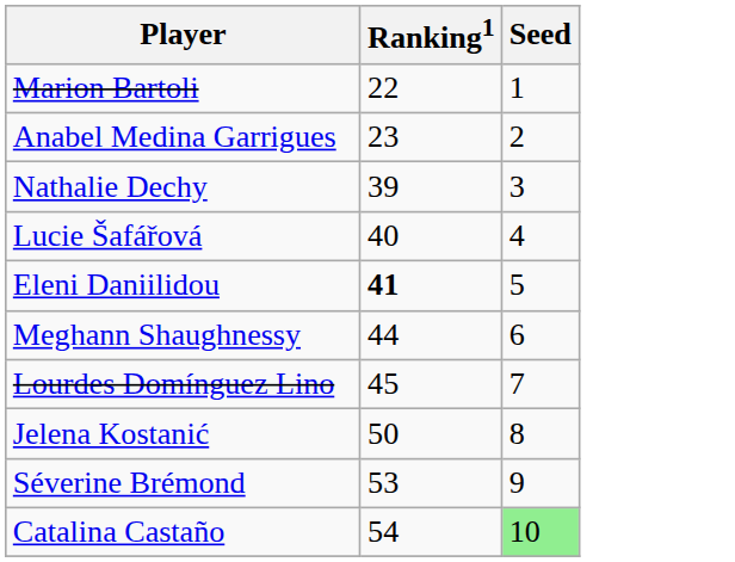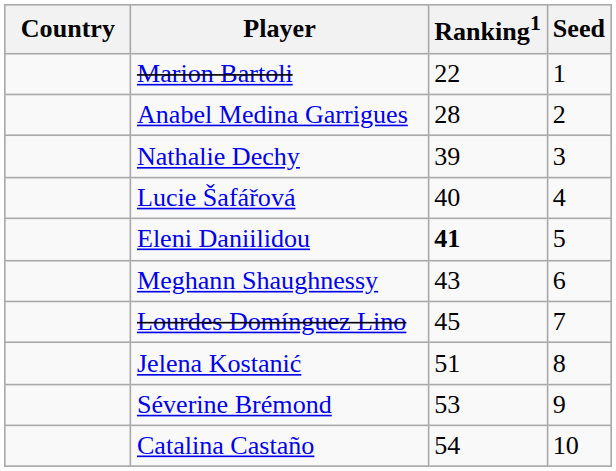 <table class="sortable wikitable">
 <tr>
+<th width="70">Country</th>
 <th width="175">Player</th>
 <th>Ranking<sup>1</sup></th>
 <th>Seed</th>
 </tr>
 <tr>
+<td><s></s></td>
 <td><s><a href='#'>Marion Bartoli</a></s></td>
 <td>22</td>
 <td>1</td>
 </tr>
 <tr>
+<td></td>
 <td><a href='#'>Anabel Medina Garrigues</a></td>
-<td>23</td>
+<td>28</td>
 <td>2</td>
 </tr>
 <tr>
+<td></td>
 <td><a href='#'>Nathalie Dechy</a></td>
 <td>39</td>
 <td>3</td>
 </tr>
 <tr>
+<td></td>
 <td><a href='#'>Lucie Šafářová</a></td>
 <td>40</td>
 <td>4</td>
 </tr>
 <tr>
+<td></td>
 <td><a href='#'>Eleni Daniilidou</a></td>
 <td><strong>41</strong></td>
 <td>5</td>
 </tr>
 <tr>
+<td></td>
 <td><a href='#'>Meghann Shaughnessy</a></td>
-<td>44</td>
+<td>43</td>
 <td>6</td>
 </tr>
 <tr>
+<td><s></s></td>
 <td><s><a href='#'>Lourdes Domínguez Lino</a></s></td>
 <td>45</td>
 <td>7</td>
 </tr>
 <tr>
+<td></td>
 <td><a href='#'>Jelena Kostanić</a></td>
-<td>50</td>
+<td>51</td>
 <td>8</td>
 </tr>
 <tr>
+<td></td>
 <td><a href='#'>Séverine Brémond</a></td>
 <td>53</td>
 <td>9</td>
 </tr>
 <tr>
+<td></td>
 <td><a href='#'>Catalina Castaño</a></td>
 <td>54</td>
-<td style="background: lightgreen;">10</td>
+<td>10</td>
 </tr>
 </table>
